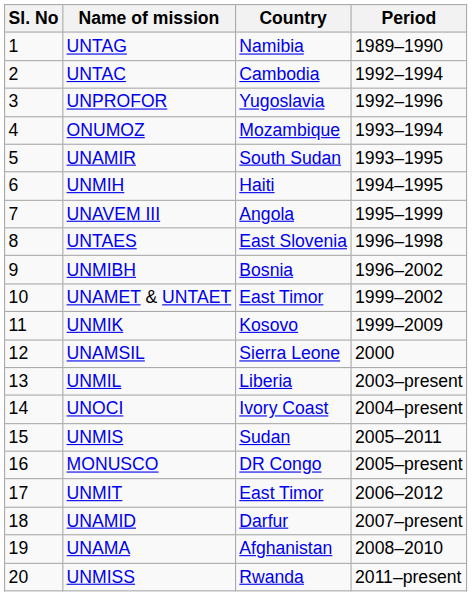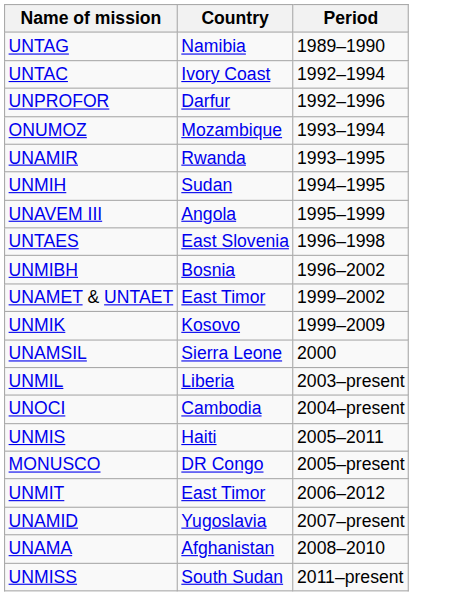 <table class="wikitable">
 <tr>
-<th>Sl. No</th>
 <th>Name of mission</th>
 <th>Country</th>
 <th>Period</th>
 </tr>
 <tr>
-<td>1</td>
 <td><a href='#'>UNTAG</a></td>
 <td><a href='#'>Namibia</a></td>
 <td>1989–1990</td>
 </tr>
 <tr>
-<td>2</td>
 <td><a href='#'>UNTAC</a></td>
-<td><a href='#'>Cambodia</a></td>
+<td><a href='#'>Ivory Coast</a></td>
 <td>1992–1994</td>
 </tr>
 <tr>
-<td>3</td>
 <td><a href='#'>UNPROFOR</a></td>
-<td><a href='#'>Yugoslavia</a></td>
+<td><a href='#'>Darfur</a></td>
 <td>1992–1996</td>
 </tr>
 <tr>
-<td>4</td>
 <td><a href='#'>ONUMOZ</a></td>
 <td><a href='#'>Mozambique</a></td>
 <td>1993–1994</td>
 </tr>
 <tr>
-<td>5</td>
 <td><a href='#'>UNAMIR</a></td>
-<td><a href='#'>South Sudan</a></td>
+<td><a href='#'>Rwanda</a></td>
 <td>1993–1995</td>
 </tr>
 <tr>
-<td>6</td>
 <td><a href='#'>UNMIH</a></td>
-<td><a href='#'>Haiti</a></td>
+<td><a href='#'>Sudan</a></td>
 <td>1994–1995</td>
 </tr>
 <tr>
-<td>7</td>
 <td><a href='#'>UNAVEM III</a></td>
 <td><a href='#'>Angola</a></td>
 <td>1995–1999</td>
 </tr>
 <tr>
-<td>8</td>
 <td><a href='#'>UNTAES</a></td>
 <td><a href='#'>East Slovenia</a></td>
 <td>1996–1998</td>
 </tr>
 <tr>
-<td>9</td>
 <td><a href='#'>UNMIBH</a></td>
 <td><a href='#'>Bosnia</a></td>
 <td>1996–2002</td>
 </tr>
 <tr>
-<td>10</td>
 <td><a href='#'>UNAMET</a> & <a href='#'>UNTAET</a></td>
 <td><a href='#'>East Timor</a></td>
 <td>1999–2002 </td>
 </tr>
 <tr>
-<td>11</td>
 <td><a href='#'>UNMIK</a></td>
 <td><a href='#'>Kosovo</a></td>
 <td>1999–2009</td>
 </tr>
 <tr>
-<td>12</td>
 <td><a href='#'>UNAMSIL</a></td>
 <td><a href='#'>Sierra Leone</a></td>
 <td>2000</td>
 </tr>
 <tr>
-<td>13</td>
 <td><a href='#'>UNMIL</a></td>
 <td><a href='#'>Liberia</a></td>
 <td>2003–present</td>
 </tr>
 <tr>
-<td>14</td>
 <td><a href='#'>UNOCI</a></td>
-<td><a href='#'>Ivory Coast</a></td>
+<td><a href='#'>Cambodia</a></td>
 <td>2004–present</td>
 </tr>
 <tr>
-<td>15</td>
 <td><a href='#'>UNMIS</a></td>
-<td><a href='#'>Sudan</a></td>
+<td><a href='#'>Haiti</a></td>
 <td>2005–2011</td>
 </tr>
 <tr>
-<td>16</td>
 <td><a href='#'>MONUSCO</a></td>
 <td><a href='#'>DR Congo</a></td>
 <td>2005–present</td>
 </tr>
 <tr>
-<td>17</td>
 <td><a href='#'>UNMIT</a></td>
 <td><a href='#'>East Timor</a></td>
 <td>2006–2012</td>
 </tr>
 <tr>
-<td>18</td>
 <td><a href='#'>UNAMID</a></td>
-<td><a href='#'>Darfur</a></td>
+<td><a href='#'>Yugoslavia</a></td>
 <td>2007–present</td>
 </tr>
 <tr>
-<td>19</td>
 <td><a href='#'>UNAMA</a></td>
 <td><a href='#'>Afghanistan</a></td>
 <td>2008–2010</td>
 </tr>
 <tr>
-<td>20</td>
 <td><a href='#'>UNMISS</a></td>
-<td><a href='#'>Rwanda</a></td>
+<td><a href='#'>South Sudan</a></td>
 <td>2011–present</td>
 </tr>
 </table>
